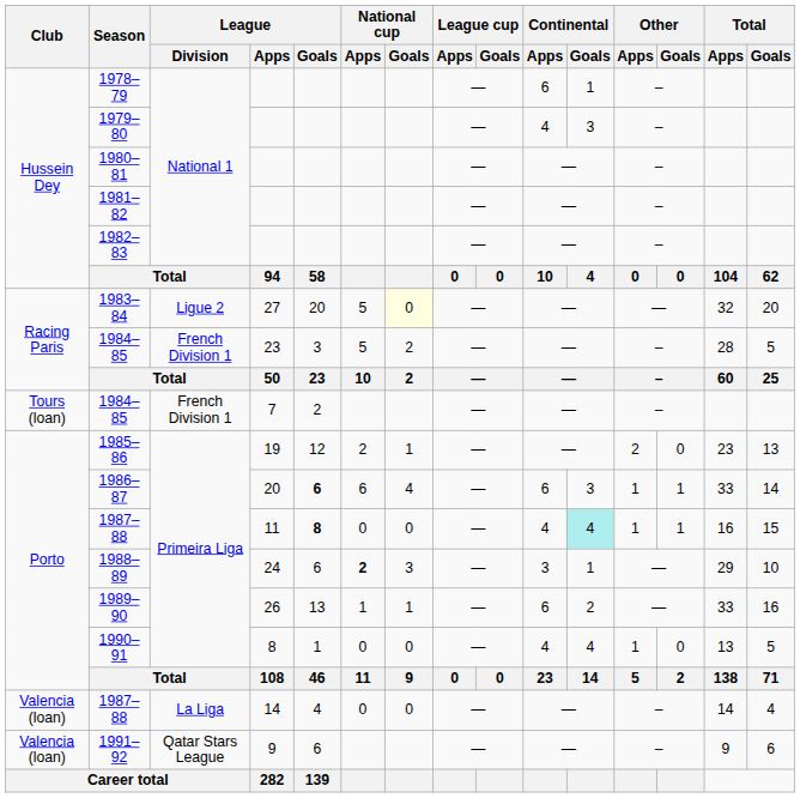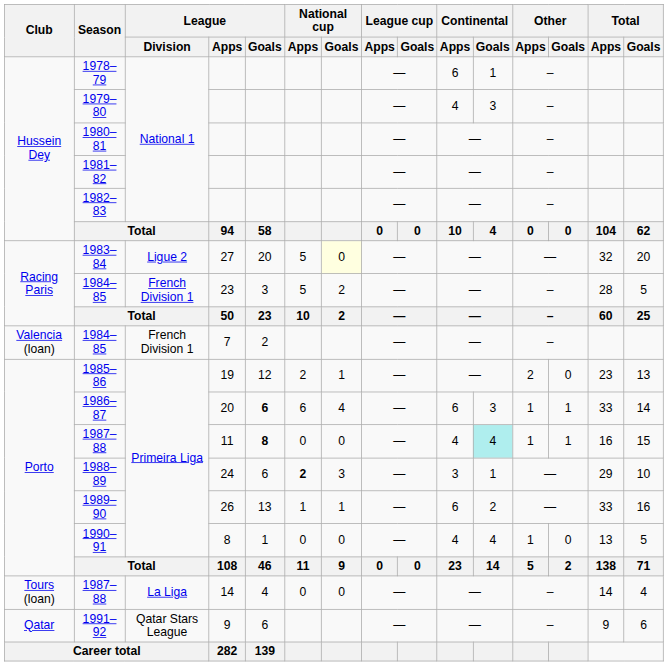 <table class="wikitable" style="text-align:center">
 <tr>
 <th rowspan="2">Club</th>
 <th rowspan="2">Season</th>
 <th colspan="3">League</th>
 <th colspan="2">National cup</th>
 <th colspan="2">League cup</th>
 <th colspan="2">Continental</th>
 <th colspan="2">Other</th>
 <th colspan="2">Total</th>
 </tr>
 <tr>
 <th>Division</th>
 <th>Apps</th>
 <th>Goals</th>
 <th>Apps</th>
 <th>Goals</th>
 <th>Apps</th>
 <th>Goals</th>
 <th>Apps</th>
 <th>Goals</th>
 <th>Apps</th>
 <th>Goals</th>
 <th>Apps</th>
 <th>Goals</th>
 </tr>
 <tr>
 <td rowspan="6"><a href='#'>Hussein Dey</a></td>
 <td><a href='#'>1978–79</a></td>
 <td rowspan="5"><a href='#'>National 1</a></td>
 <td></td>
 <td></td>
 <td></td>
 <td></td>
 <td colspan="2">—</td>
 <td>6</td>
 <td>1</td>
 <td colspan="2">–</td>
 <td></td>
 <td></td>
 </tr>
 <tr>
 <td><a href='#'>1979–80</a></td>
 <td></td>
 <td></td>
 <td></td>
 <td></td>
 <td colspan="2">—</td>
 <td>4</td>
 <td>3</td>
 <td colspan="2">–</td>
 <td></td>
 <td></td>
 </tr>
 <tr>
 <td><a href='#'>1980–81</a></td>
 <td></td>
 <td></td>
 <td></td>
 <td></td>
 <td colspan="2">—</td>
 <td colspan="2">—</td>
 <td colspan="2">–</td>
 <td></td>
 <td></td>
 </tr>
 <tr>
 <td><a href='#'>1981–82</a></td>
 <td></td>
 <td></td>
 <td></td>
 <td></td>
 <td colspan="2">—</td>
 <td colspan="2">—</td>
 <td colspan="2">–</td>
 <td></td>
 <td></td>
 </tr>
 <tr>
 <td><a href='#'>1982–83</a></td>
 <td></td>
 <td></td>
 <td></td>
 <td></td>
 <td colspan="2">—</td>
 <td colspan="2">—</td>
 <td colspan="2">–</td>
 <td></td>
 <td></td>
 </tr>
 <tr>
 <th colspan="2">Total</th>
 <th>94</th>
 <th>58</th>
 <th></th>
 <th></th>
 <th>0</th>
 <th>0</th>
 <th>10</th>
 <th>4</th>
 <th>0</th>
 <th>0</th>
 <th>104</th>
 <th>62</th>
 </tr>
 <tr>
 <td rowspan="3"><a href='#'>Racing Paris</a></td>
 <td><a href='#'>1983–84</a></td>
 <td><a href='#'>Ligue 2</a></td>
 <td>27</td>
 <td>20</td>
 <td>5</td>
 <td style="background: lightyellow;">0</td>
 <td colspan="2">—</td>
 <td colspan="2">—</td>
 <td colspan="2">—</td>
 <td>32</td>
 <td>20</td>
 </tr>
 <tr>
 <td><a href='#'>1984–85</a></td>
 <td><a href='#'>French Division 1</a></td>
 <td>23</td>
 <td>3</td>
 <td>5</td>
 <td>2</td>
 <td colspan="2">—</td>
 <td colspan="2">—</td>
 <td colspan="2">–</td>
 <td>28</td>
 <td>5</td>
 </tr>
 <tr>
 <th colspan="2">Total</th>
 <th>50</th>
 <th>23</th>
 <th>10</th>
 <th>2</th>
 <th colspan="2">—</th>
 <th colspan="2">—</th>
 <th colspan="2">–</th>
 <th>60</th>
 <th>25</th>
 </tr>
 <tr>
-<td><a href='#'>Tours</a> (loan)</td>
+<td><a href='#'>Valencia</a> (loan)</td>
 <td><a href='#'>1984–85</a></td>
 <td>French Division 1</td>
 <td>7</td>
 <td>2</td>
 <td></td>
 <td></td>
 <td colspan="2">—</td>
 <td colspan="2">—</td>
 <td colspan="2">–</td>
 <td></td>
 <td></td>
 </tr>
 <tr>
 <td rowspan="7"><a href='#'>Porto</a></td>
 <td><a href='#'>1985–86</a></td>
 <td rowspan="6"><a href='#'>Primeira Liga</a></td>
 <td>19</td>
 <td>12</td>
 <td>2</td>
 <td>1</td>
 <td colspan="2">—</td>
 <td colspan="2">—</td>
 <td>2</td>
 <td>0</td>
 <td>23</td>
 <td>13</td>
 </tr>
 <tr>
 <td><a href='#'>1986–87</a></td>
 <td>20</td>
 <td><strong>6</strong></td>
 <td>6</td>
 <td>4</td>
 <td colspan="2">—</td>
 <td>6</td>
 <td>3</td>
 <td>1</td>
 <td>1</td>
 <td>33</td>
 <td>14</td>
 </tr>
 <tr>
 <td><a href='#'>1987–88</a></td>
 <td>11</td>
 <td><strong>8</strong></td>
 <td>0</td>
 <td>0</td>
 <td colspan="2">—</td>
 <td>4</td>
 <td style="background: paleturquoise;">4</td>
 <td>1</td>
 <td>1</td>
 <td>16</td>
 <td>15</td>
 </tr>
 <tr>
 <td><a href='#'>1988–89</a></td>
 <td>24</td>
 <td>6</td>
 <td><strong>2</strong></td>
 <td>3</td>
 <td colspan="2">—</td>
 <td>3</td>
 <td>1</td>
 <td colspan="2">—</td>
 <td>29</td>
 <td>10</td>
 </tr>
 <tr>
 <td><a href='#'>1989–90</a></td>
 <td>26</td>
 <td>13</td>
 <td>1</td>
 <td>1</td>
 <td colspan="2">—</td>
 <td>6</td>
 <td>2</td>
 <td colspan="2">—</td>
 <td>33</td>
 <td>16</td>
 </tr>
 <tr>
 <td><a href='#'>1990–91</a></td>
 <td>8</td>
 <td>1</td>
 <td>0</td>
 <td>0</td>
 <td colspan="2">—</td>
 <td>4</td>
 <td>4</td>
 <td>1</td>
 <td>0</td>
 <td>13</td>
 <td>5</td>
 </tr>
 <tr>
 <th colspan="2">Total</th>
 <th>108</th>
 <th>46</th>
 <th>11</th>
 <th>9</th>
 <th>0</th>
 <th>0</th>
 <th>23</th>
 <th>14</th>
 <th>5</th>
 <th>2</th>
 <th>138</th>
 <th>71</th>
 </tr>
 <tr>
-<td><a href='#'>Valencia</a> (loan)</td>
+<td><a href='#'>Tours</a> (loan)</td>
 <td><a href='#'>1987–88</a></td>
 <td><a href='#'>La Liga</a></td>
 <td>14</td>
 <td>4</td>
 <td>0</td>
 <td>0</td>
 <td colspan="2">—</td>
 <td colspan="2">—</td>
 <td colspan="2">–</td>
 <td>14</td>
 <td>4</td>
 </tr>
 <tr>
-<td><a href='#'>Valencia</a> (loan)</td>
+<td><a href='#'>Qatar</a></td>
 <td><a href='#'>1991–92</a></td>
 <td>Qatar Stars League</td>
 <td>9</td>
 <td>6</td>
 <td></td>
 <td></td>
 <td colspan="2">—</td>
 <td colspan="2">—</td>
 <td colspan="2">–</td>
 <td>9</td>
 <td>6</td>
 </tr>
 <tr>
 <th colspan="3">Career total</th>
 <th>282</th>
 <th>139</th>
 <th></th>
 <th></th>
 <th></th>
 <th></th>
 <th></th>
 <th></th>
 <th></th>
 <th></th>
 </tr>
 </table>
